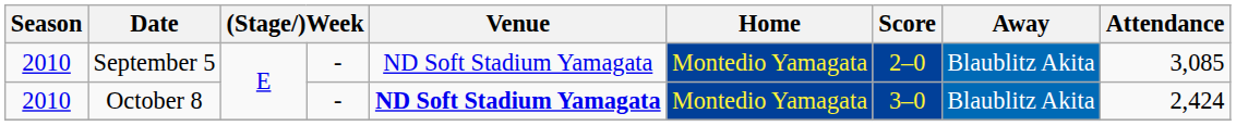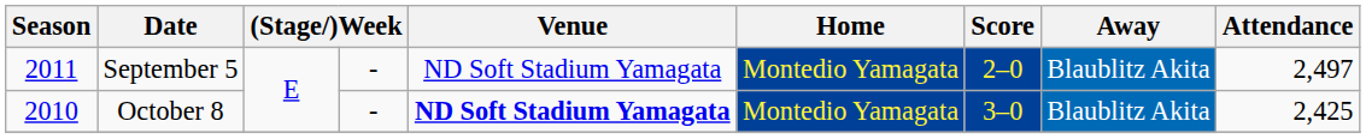 <table class="wikitable" style="border-collapse:collapse; text-align:center; font-size:100%;">
 <tr>
 <th>Season</th>
 <th>Date</th>
 <th colspan="2">(Stage/)Week</th>
 <th>Venue</th>
 <th>Home</th>
 <th>Score</th>
 <th>Away</th>
 <th>Attendance</th>
 </tr>
 <tr>
-<td><a href='#'>2010</a></td>
+<td><a href='#'>2011</a></td>
 <td>September 5</td>
 <td rowspan="2"><a href='#'>E</a></td>
 <td>-</td>
 <td><a href='#'>ND Soft Stadium Yamagata</a></td>
 <td style="color:#FFF338; background:#014099;">Montedio Yamagata</td>
 <td style="color:#FFF338; background:#014099;">2–0</td>
 <td style="color:white; background:#006AB6;">Blaublitz Akita</td>
-<td align=right>3,085</td>
+<td align=right>2,497</td>
 </tr>
 <tr>
 <td><a href='#'>2010</a></td>
 <td>October 8</td>
 <td>-</td>
 <td><strong><a href='#'>ND Soft Stadium Yamagata</a></strong></td>
 <td style="color:#FFF338; background:#014099;">Montedio Yamagata</td>
 <td style="color:#FFF338; background:#014099;">3–0</td>
 <td style="color:white; background:#006AB6;">Blaublitz Akita</td>
-<td align=right>2,424</td>
+<td align=right>2,425</td>
 </tr>
 <tr>
 </tr>
 </table>
